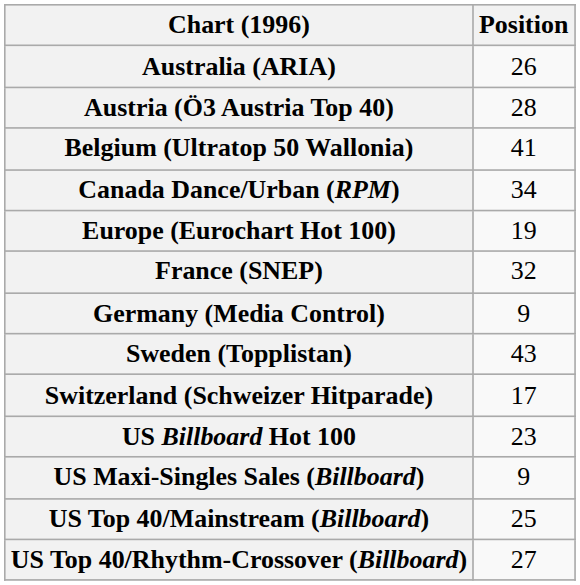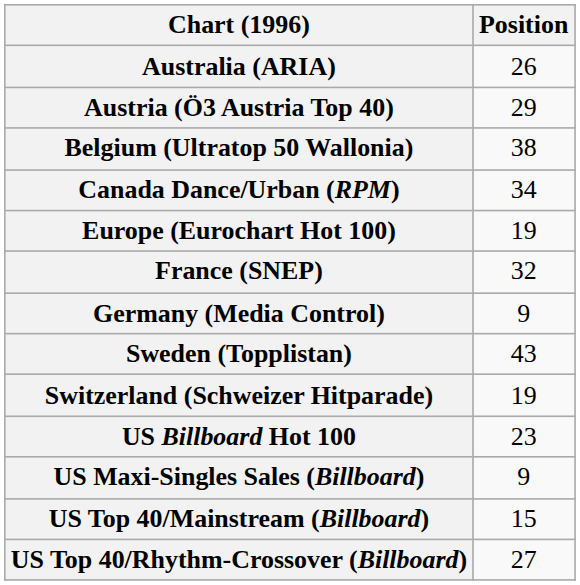 <table class="wikitable sortable plainrowheaders">
 <tr>
 <th>Chart (1996)</th>
 <th>Position</th>
 </tr>
 <tr>
 <th scope="row">Australia (ARIA)</th>
 <td align="center">26</td>
 </tr>
 <tr>
 <th scope="row">Austria (Ö3 Austria Top 40)</th>
-<td align="center">28</td>
+<td align="center">29</td>
 </tr>
 <tr>
 <th scope="row">Belgium (Ultratop 50 Wallonia)</th>
-<td align="center">41</td>
+<td align="center">38</td>
 </tr>
 <tr>
 <th scope="row">Canada Dance/Urban (<em>RPM</em>)</th>
 <td align="center">34</td>
 </tr>
 <tr>
 <th scope="row">Europe (Eurochart Hot 100)</th>
 <td align="center">19</td>
 </tr>
 <tr>
 <th scope="row">France (SNEP)</th>
 <td align="center">32</td>
 </tr>
 <tr>
 <th scope="row">Germany (Media Control)</th>
 <td align="center">9</td>
 </tr>
 <tr>
 <th scope="row">Sweden (Topplistan)</th>
 <td align="center">43</td>
 </tr>
 <tr>
 <th scope="row">Switzerland (Schweizer Hitparade)</th>
-<td align="center">17</td>
+<td align="center">19</td>
 </tr>
 <tr>
 <th scope="row">US <em>Billboard</em> Hot 100</th>
 <td align="center">23</td>
 </tr>
 <tr>
 <th scope="row">US Maxi-Singles Sales (<em>Billboard</em>)</th>
 <td align="center">9</td>
 </tr>
 <tr>
 <th scope="row">US Top 40/Mainstream (<em>Billboard</em>)</th>
-<td align="center">25</td>
+<td align="center">15</td>
 </tr>
 <tr>
 <th scope="row">US Top 40/Rhythm-Crossover (<em>Billboard</em>)</th>
 <td align="center">27</td>
 </tr>
 </table>
